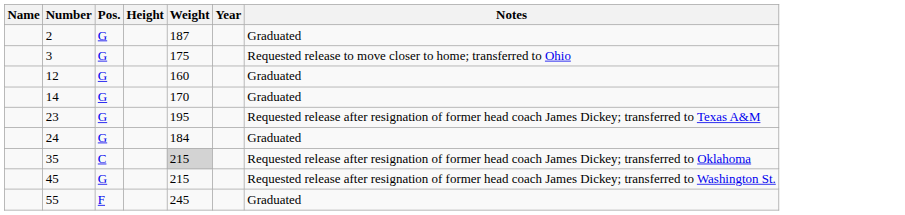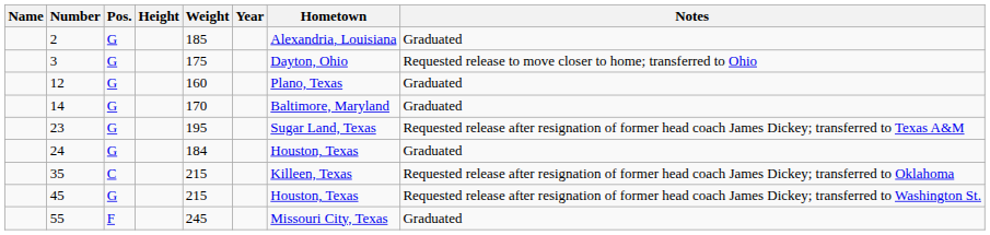 <table class="wikitable sortable" border="1">
 <tr>
 <th>Name</th>
 <th>Number</th>
 <th>Pos.</th>
 <th>Height</th>
 <th>Weight</th>
 <th>Year</th>
+<th>Hometown</th>
 <th class="unsortable">Notes</th>
 </tr>
 <tr>
 <td></td>
 <td>2</td>
 <td><a href='#'>G</a></td>
 <td></td>
-<td>187</td>
+<td>185</td>
 <td></td>
+<td><a href='#'>Alexandria, Louisiana</a></td>
 <td>Graduated</td>
 </tr>
 <tr>
 <td></td>
 <td>3</td>
 <td><a href='#'>G</a></td>
 <td></td>
 <td>175</td>
 <td></td>
+<td><a href='#'>Dayton, Ohio</a></td>
 <td>Requested release to move closer to home; transferred to <a href='#'>Ohio</a></td>
 </tr>
 <tr>
 <td></td>
 <td>12</td>
 <td><a href='#'>G</a></td>
 <td></td>
 <td>160</td>
 <td></td>
+<td><a href='#'>Plano, Texas</a></td>
 <td>Graduated</td>
 </tr>
 <tr>
 <td></td>
 <td>14</td>
 <td><a href='#'>G</a></td>
 <td></td>
 <td>170</td>
 <td></td>
+<td><a href='#'>Baltimore, Maryland</a></td>
 <td>Graduated</td>
 </tr>
 <tr>
 <td></td>
 <td>23</td>
 <td><a href='#'>G</a></td>
 <td></td>
 <td>195</td>
 <td></td>
+<td><a href='#'>Sugar Land, Texas</a></td>
 <td>Requested release after resignation of former head coach James Dickey; transferred to <a href='#'>Texas A&M</a></td>
 </tr>
 <tr>
 <td></td>
 <td>24</td>
 <td><a href='#'>G</a></td>
 <td></td>
 <td>184</td>
 <td></td>
+<td><a href='#'>Houston, Texas</a></td>
 <td>Graduated</td>
 </tr>
 <tr>
 <td></td>
 <td>35</td>
 <td><a href='#'>C</a></td>
 <td></td>
-<td style="background: lightgrey;">215</td>
+<td>215</td>
 <td></td>
+<td><a href='#'>Killeen, Texas</a></td>
 <td>Requested release after resignation of former head coach James Dickey; transferred to <a href='#'>Oklahoma</a></td>
 </tr>
 <tr>
 <td></td>
 <td>45</td>
 <td><a href='#'>G</a></td>
 <td></td>
 <td>215</td>
 <td></td>
+<td><a href='#'>Houston, Texas</a></td>
 <td>Requested release after resignation of former head coach James Dickey; transferred to <a href='#'>Washington St.</a></td>
 </tr>
 <tr>
 <td></td>
 <td>55</td>
 <td><a href='#'>F</a></td>
 <td></td>
 <td>245</td>
 <td></td>
+<td><a href='#'>Missouri City, Texas</a></td>
 <td>Graduated</td>
 </tr>
 </table>
